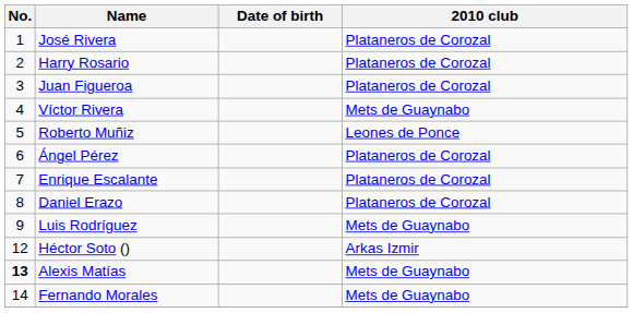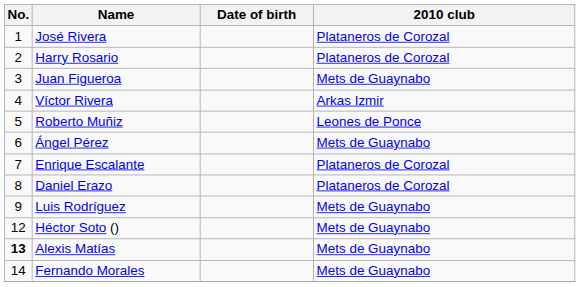 <table class="wikitable sortable" style="font-size:100%; text-align:center;">
 <tr>
 <th>No.</th>
 <th style="width:12em">Name</th>
 <th style="width:8em">Date of birth</th>
 <th style="width:19em">2010 club</th>
 </tr>
 <tr>
 <td>1</td>
 <td align=left><a href='#'>José Rivera</a></td>
 <td align=right></td>
 <td align=left> <a href='#'>Plataneros de Corozal</a></td>
 </tr>
 <tr>
 <td>2</td>
 <td align=left><a href='#'>Harry Rosario</a></td>
 <td align=right></td>
 <td align=left> <a href='#'>Plataneros de Corozal</a></td>
 </tr>
 <tr>
 <td>3</td>
 <td align=left><a href='#'>Juan Figueroa</a></td>
 <td align=right></td>
-<td align=left> <a href='#'>Plataneros de Corozal</a></td>
+<td align=left> <a href='#'>Mets de Guaynabo</a></td>
 </tr>
 <tr>
 <td>4</td>
 <td align=left><a href='#'>Víctor Rivera</a></td>
 <td align=right></td>
-<td align=left> <a href='#'>Mets de Guaynabo</a></td>
+<td align=left> <a href='#'>Arkas Izmir</a></td>
 </tr>
 <tr>
 <td>5</td>
 <td align=left><a href='#'>Roberto Muñiz</a></td>
 <td align=right></td>
 <td align=left> <a href='#'>Leones de Ponce</a></td>
 </tr>
 <tr>
 <td>6</td>
 <td align=left><a href='#'>Ángel Pérez</a></td>
 <td align=right></td>
-<td align=left> <a href='#'>Plataneros de Corozal</a></td>
+<td align=left> <a href='#'>Mets de Guaynabo</a></td>
 </tr>
 <tr>
 <td>7</td>
 <td align=left><a href='#'>Enrique Escalante</a></td>
 <td align=right></td>
 <td align=left> <a href='#'>Plataneros de Corozal</a></td>
 </tr>
 <tr>
 <td>8</td>
 <td align=left><a href='#'>Daniel Erazo</a></td>
 <td align=right></td>
 <td align=left> <a href='#'>Plataneros de Corozal</a></td>
 </tr>
 <tr>
 <td>9</td>
 <td align=left><a href='#'>Luis Rodríguez</a></td>
 <td align=right></td>
 <td align=left> <a href='#'>Mets de Guaynabo</a></td>
 </tr>
 <tr>
 <td>12</td>
 <td align=left><a href='#'>Héctor Soto</a> ()</td>
 <td align=right></td>
-<td align=left> <a href='#'>Arkas Izmir</a></td>
+<td align=left> <a href='#'>Mets de Guaynabo</a></td>
 </tr>
 <tr>
 <td><strong>13</strong></td>
 <td align=left><a href='#'>Alexis Matías</a></td>
 <td align=right></td>
 <td align=left> <a href='#'>Mets de Guaynabo</a></td>
 </tr>
 <tr>
 <td>14</td>
 <td align=left><a href='#'>Fernando Morales</a></td>
 <td align=right></td>
 <td align=left> <a href='#'>Mets de Guaynabo</a></td>
 </tr>
 <tr>
 </tr>
 </table>
